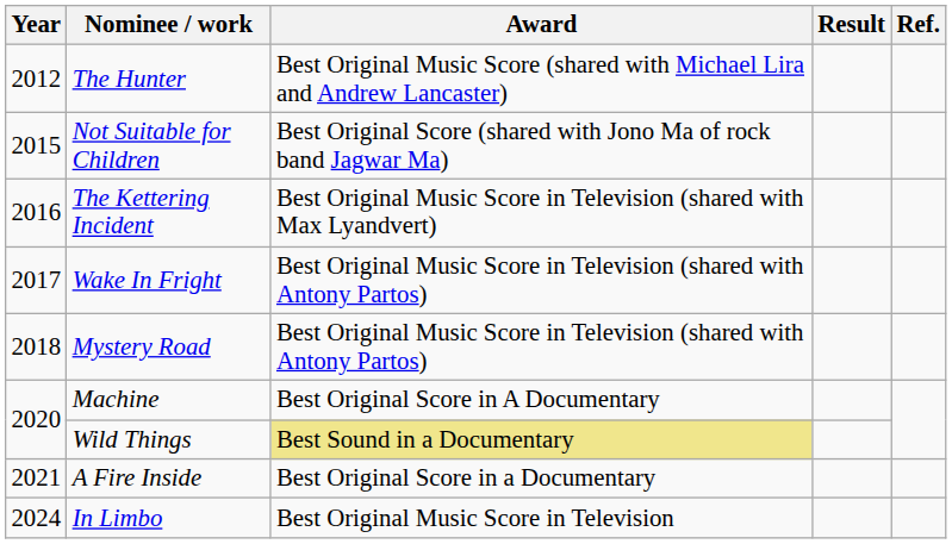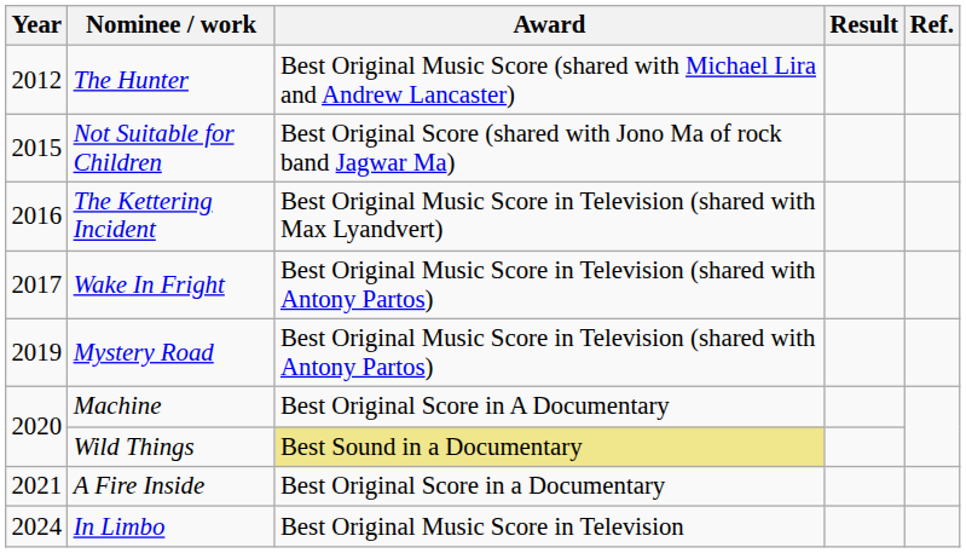 <table class="wikitable">
 <tr>
 <th>Year</th>
 <th>Nominee / work</th>
 <th>Award</th>
 <th>Result</th>
 <th>Ref.</th>
 </tr>
 <tr>
 <td>2012</td>
 <td><em><a href='#'>The Hunter</a></em></td>
 <td>Best Original Music Score (shared with <a href='#'>Michael Lira</a> and <a href='#'>Andrew Lancaster</a>)</td>
 <td></td>
 <td></td>
 </tr>
 <tr>
 <td>2015</td>
 <td><em><a href='#'>Not Suitable for Children</a></em></td>
 <td>Best Original Score (shared with Jono Ma of rock band <a href='#'>Jagwar Ma</a>)</td>
 <td></td>
 <td></td>
 </tr>
 <tr>
 <td>2016</td>
 <td><em><a href='#'>The Kettering Incident</a></em></td>
 <td>Best Original Music Score in Television (shared with Max Lyandvert)</td>
 <td></td>
 <td></td>
 </tr>
 <tr>
 <td>2017</td>
 <td><em><a href='#'>Wake In Fright</a></em></td>
 <td>Best Original Music Score in Television (shared with <a href='#'>Antony Partos</a>)</td>
 <td></td>
 <td></td>
 </tr>
 <tr>
-<td>2018</td>
+<td>2019</td>
 <td><a href='#'><em>Mystery Road</em></a></td>
 <td>Best Original Music Score in Television (shared with <a href='#'>Antony Partos</a>)</td>
 <td></td>
 <td></td>
 </tr>
 <tr>
 <td rowspan="2">2020</td>
 <td><em>Machine</em></td>
 <td>Best Original Score in A Documentary</td>
 <td></td>
 <td rowspan="2"></td>
 </tr>
 <tr>
 <td><em>Wild Things</em></td>
 <td style="background: khaki;">Best Sound in a Documentary</td>
 <td></td>
 </tr>
 <tr>
 <td>2021</td>
 <td><em>A Fire Inside</em></td>
 <td>Best Original Score in a Documentary</td>
 <td></td>
 <td></td>
 </tr>
 <tr>
 <td>2024</td>
 <td><a href='#'><em>In Limbo</em></a></td>
 <td>Best Original Music Score in Television</td>
 <td></td>
 <td></td>
 </tr>
 </table>
